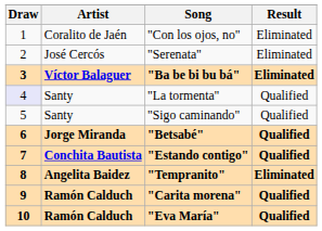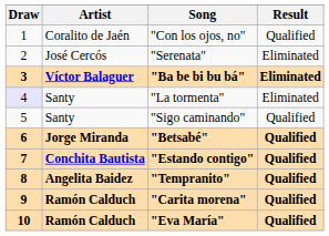 <table class="sortable wikitable" style="margin: 1em auto 1em auto; text-align:center">
 <tr>
 </tr>
 <tr>
 <th>Draw</th>
 <th>Artist</th>
 <th>Song</th>
 <th>Result</th>
 </tr>
 <tr>
 <td>1</td>
 <td align="left">Coralito de Jaén</td>
 <td align="left">"Con los ojos, no"</td>
-<td>Eliminated</td>
+<td>Qualified</td>
 </tr>
 <tr>
 <td>2</td>
 <td align="left">José Cercós</td>
 <td align="left">"Serenata"</td>
 <td>Eliminated</td>
 </tr>
 <tr style="background: navajowhite; font-weight:bold;">
 <td>3</td>
 <td align="left"><a href='#'>Víctor Balaguer</a></td>
 <td align="left">"Ba be bi bu bá"</td>
 <td>Eliminated</td>
 </tr>
 <tr>
 <td style="background: lavender;">4</td>
 <td align="left">Santy</td>
 <td align="left">"La tormenta"</td>
-<td>Qualified</td>
+<td>Eliminated</td>
 </tr>
 <tr>
 <td>5</td>
 <td align="left">Santy</td>
 <td align="left">"Sigo caminando"</td>
 <td>Qualified</td>
 </tr>
 <tr style="background: navajowhite; font-weight: bold;">
 <td>6</td>
 <td align="left">Jorge Miranda</td>
 <td align="left">"Betsabé"</td>
 <td>Qualified</td>
 </tr>
 <tr style="background: navajowhite; font-weight: bold;">
 <td>7</td>
 <td align="left"><a href='#'>Conchita Bautista</a></td>
 <td align="left">"Estando contigo"</td>
 <td>Qualified</td>
 </tr>
 <tr style="background: navajowhite; font-weight: bold;">
 <td>8</td>
 <td align="left">Angelita Baidez</td>
 <td align="left">"Tempranito"</td>
-<td>Eliminated</td>
+<td>Qualified</td>
 </tr>
 <tr style="background: navajowhite; font-weight: bold;">
 <td>9</td>
 <td align="left">Ramón Calduch</td>
 <td align="left">"Carita morena"</td>
 <td>Qualified</td>
 </tr>
 <tr style="background: navajowhite; font-weight: bold;">
 <td>10</td>
 <td align="left">Ramón Calduch</td>
 <td align="left">"Eva María"</td>
 <td>Qualified</td>
 </tr>
 </table>
